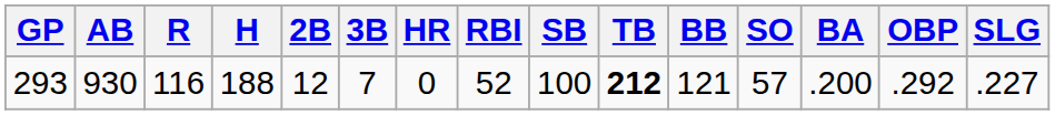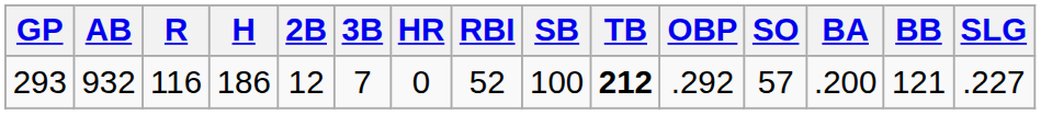 <table class="wikitable">
 <tr>
 <th><a href='#'>GP</a></th>
 <th><a href='#'>AB</a></th>
 <th><a href='#'>R</a></th>
 <th><a href='#'>H</a></th>
 <th><a href='#'>2B</a></th>
 <th><a href='#'>3B</a></th>
 <th><a href='#'>HR</a></th>
 <th><a href='#'>RBI</a></th>
 <th><a href='#'>SB</a></th>
 <th><a href='#'>TB</a></th>
-<th><a href='#'>BB</a></th>
+<th><a href='#'>OBP</a></th>
 <th><a href='#'>SO</a></th>
 <th><a href='#'>BA</a></th>
-<th><a href='#'>OBP</a></th>
+<th><a href='#'>BB</a></th>
 <th><a href='#'>SLG</a></th>
 </tr>
 <tr align=center>
 <td>293</td>
-<td>930</td>
+<td>932</td>
 <td>116</td>
-<td>188</td>
+<td>186</td>
 <td>12</td>
 <td>7</td>
 <td>0</td>
 <td>52</td>
 <td>100</td>
 <td><strong>212</strong></td>
-<td>121</td>
+<td>.292</td>
 <td>57</td>
 <td>.200</td>
-<td>.292</td>
+<td>121</td>
 <td>.227</td>
 </tr>
 </table>
